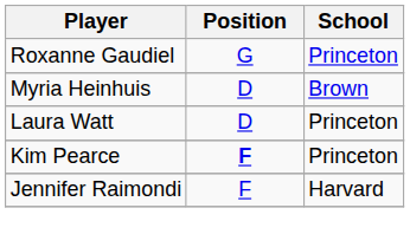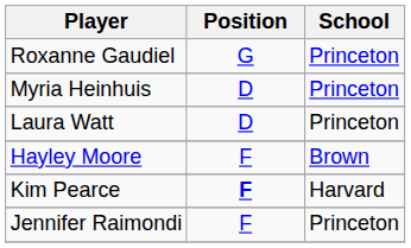 <table class="wikitable">
 <tr>
 <th>Player</th>
 <th>  Position  </th>
 <th>School</th>
 </tr>
 <tr>
 <td>Roxanne Gaudiel</td>
 <td align=center><a href='#'>G</a></td>
 <td><a href='#'>Princeton</a></td>
 </tr>
 <tr>
 </tr>
 <tr>
 <td>Myria Heinhuis</td>
 <td align=center><a href='#'>D</a></td>
-<td><a href='#'>Brown</a></td>
+<td><a href='#'>Princeton</a></td>
 </tr>
 <tr>
 </tr>
 <tr>
 <td>Laura Watt</td>
 <td align=center><a href='#'>D</a></td>
 <td>Princeton</td>
 </tr>
 <tr>
 </tr>
 <tr>
+<td><a href='#'>Hayley Moore</a></td>
+<td align=center><a href='#'>F</a></td>
+<td><a href='#'>Brown</a></td>
+</tr>
+<tr>
 </tr>
 <tr>
 <td>Kim Pearce</td>
 <td align=center><strong><a href='#'>F</a></strong></td>
-<td>Princeton</td>
+<td>Harvard</td>
 </tr>
 <tr>
 </tr>
 <tr>
 <td>Jennifer Raimondi</td>
 <td align=center><a href='#'>F</a></td>
-<td>Harvard</td>
+<td>Princeton</td>
 </tr>
 <tr>
 </tr>
 </table>
